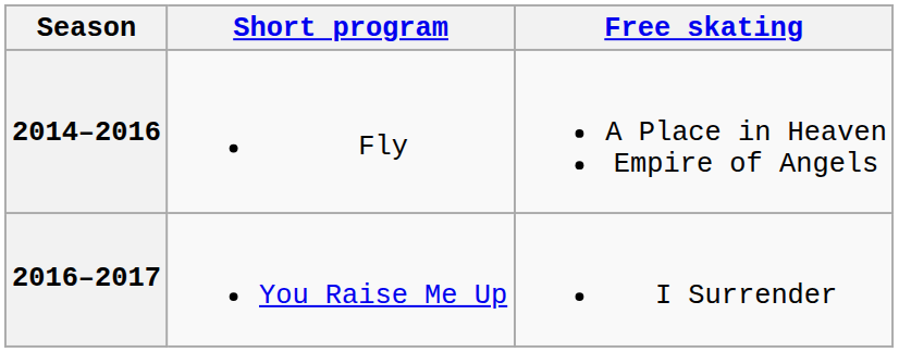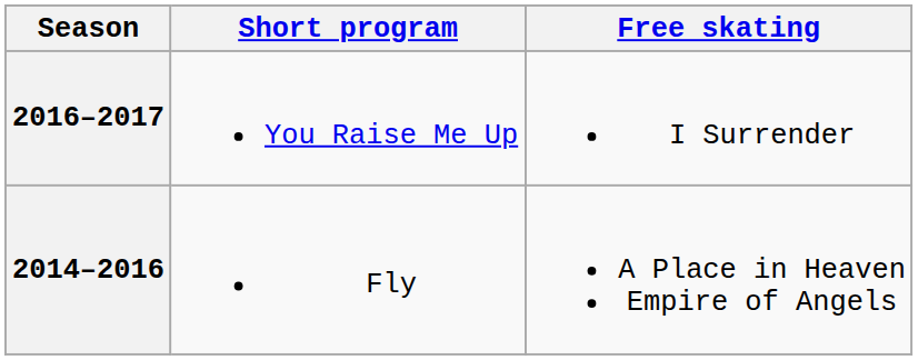 <table class=wikitable style=text-align:center>
 <tr>
 <th>Season</th>
 <th><a href='#'>Short program</a></th>
 <th><a href='#'>Free skating</a></th>
 </tr>
 <tr>
+<th>2016–2017 <br> </th>
+<td><br><ul><li><a href='#'>You Raise Me Up</a> <br></li></ul></td>
+<td><br><ul><li>I Surrender <br></li></ul></td>
+</tr>
+<tr>
 <th>2014–2016 <br> </th>
 <td><br><ul><li>Fly <br></li></ul></td>
 <td><br><ul><li>A Place in Heaven <br></li><li>Empire of Angels <br></li></ul></td>
 </tr>
-<tr>
-<th>2016–2017 <br> </th>
-<td><br><ul><li><a href='#'>You Raise Me Up</a> <br></li></ul></td>
-<td><br><ul><li>I Surrender <br></li></ul></td>
-</tr>
 </table>
